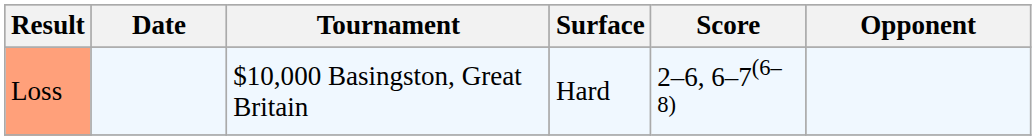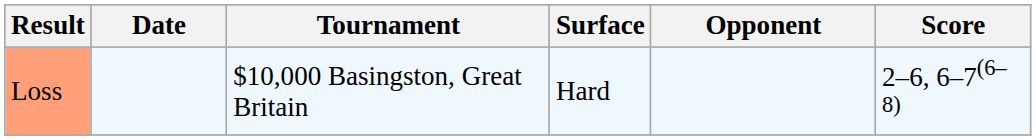 <table class="sortable wikitable">
 <tr>
 <th>Result</th>
 <th style="width:105px">Date</th>
 <th style="width:260px">Tournament</th>
 <th style="width:50px">Surface</th>
+<th style="width:170px">Opponent</th>
 <th style="width:120px" class="unsortable">Score</th>
-<th style="width:170px">Opponent</th>
 </tr>
 <tr style="background:#f0f8ff;">
 <td style="background:#ffa07a;">Loss</td>
 <td></td>
 <td>$10,000 Basingston, Great Britain</td>
 <td>Hard</td>
+<td> </td>
 <td>2–6, 6–7<sup>(6–8)</sup></td>
-<td> </td>
 </tr>
 </table>
